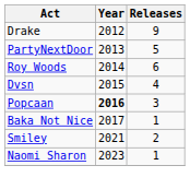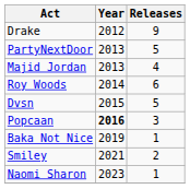 <table class="wikitable sortable">
 <tr>
 <th>Act</th>
 <th>Year</th>
 <th>Releases</th>
 </tr>
 <tr>
 <td>Drake</td>
 <td style="text-align:center;">2012</td>
 <td style="text-align:center;">9</td>
 </tr>
 <tr>
 <td><a href='#'>PartyNextDoor</a></td>
 <td style="text-align:center;">2013</td>
 <td style="text-align:center;">5</td>
 </tr>
 <tr>
+<td><a href='#'>Majid Jordan</a></td>
+<td style="text-align:center;">2013</td>
+<td style="text-align:center;">4</td>
+</tr>
+<tr>
 <td><a href='#'>Roy Woods</a></td>
 <td style="text-align:center;">2014</td>
 <td style="text-align:center;">6</td>
 </tr>
 <tr>
 <td><a href='#'>Dvsn</a></td>
 <td style="text-align:center;">2015</td>
-<td style="text-align:center;">4</td>
+<td style="text-align:center;">5</td>
 </tr>
 <tr>
 <td><a href='#'>Popcaan</a></td>
 <td style="text-align:center;"><strong>2016</strong></td>
 <td style="text-align:center;">3</td>
 </tr>
 <tr>
 <td><a href='#'>Baka Not Nice</a></td>
-<td style="text-align:center;">2017</td>
+<td style="text-align:center;">2019</td>
 <td style="text-align:center;">1</td>
 </tr>
 <tr>
 <td><a href='#'>Smiley</a></td>
 <td style="text-align:center;">2021</td>
 <td style="text-align:center;">2</td>
 </tr>
 <tr>
 <td><a href='#'>Naomi Sharon</a></td>
 <td style="text-align:center;">2023</td>
 <td style="text-align:center;">1</td>
 </tr>
 <tr>
 </tr>
 </table>
